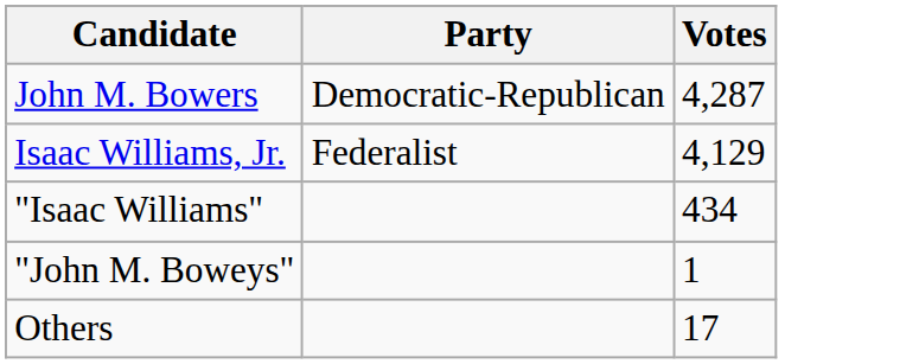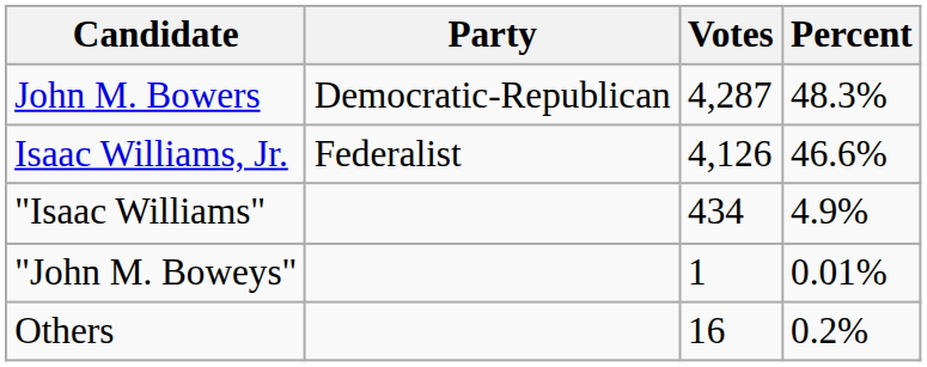 <table class=wikitable>
 <tr>
 <th>Candidate</th>
 <th>Party</th>
 <th>Votes</th>
+<th>Percent</th>
 </tr>
 <tr>
 <td><a href='#'>John M. Bowers</a></td>
 <td>Democratic-Republican</td>
 <td>4,287</td>
+<td>48.3%</td>
 </tr>
 <tr>
 <td><a href='#'>Isaac Williams, Jr.</a></td>
 <td>Federalist</td>
-<td>4,129</td>
+<td>4,126</td>
+<td>46.6%</td>
 </tr>
 <tr>
 <td>"Isaac Williams"</td>
 <td></td>
 <td>434</td>
+<td>4.9%</td>
 </tr>
 <tr>
 <td>"John M. Boweys"</td>
 <td></td>
 <td>1</td>
+<td>0.01%</td>
 </tr>
 <tr>
 <td>Others</td>
 <td></td>
-<td>17</td>
+<td>16</td>
+<td>0.2%</td>
 </tr>
 </table>
